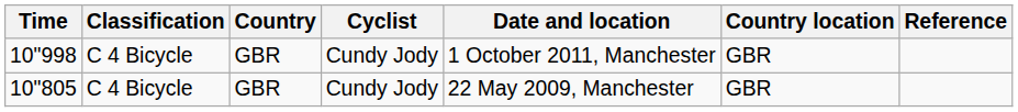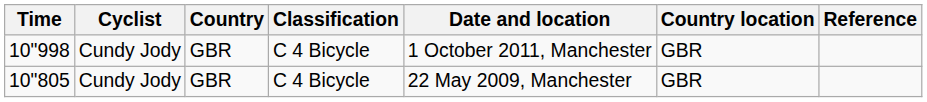 <table class="wikitable">
 <tr>
 <th>Time</th>
+<th>Cyclist</th>
+<th>Country</th>
 <th>Classification</th>
-<th>Country</th>
-<th>Cyclist</th>
 <th>Date and location</th>
 <th>Country location</th>
 <th>Reference</th>
 </tr>
 <tr>
 <td>10"998</td>
+<td>Cundy Jody</td>
+<td>GBR</td>
 <td>C 4 Bicycle</td>
-<td>GBR</td>
-<td>Cundy Jody</td>
 <td>1 October 2011, Manchester</td>
 <td>GBR</td>
 <td></td>
 </tr>
 <tr>
 <td>10"805</td>
+<td>Cundy Jody</td>
+<td>GBR</td>
 <td>C 4 Bicycle</td>
-<td>GBR</td>
-<td>Cundy Jody</td>
 <td>22 May 2009, Manchester</td>
 <td>GBR</td>
 <td></td>
 </tr>
 </table>
